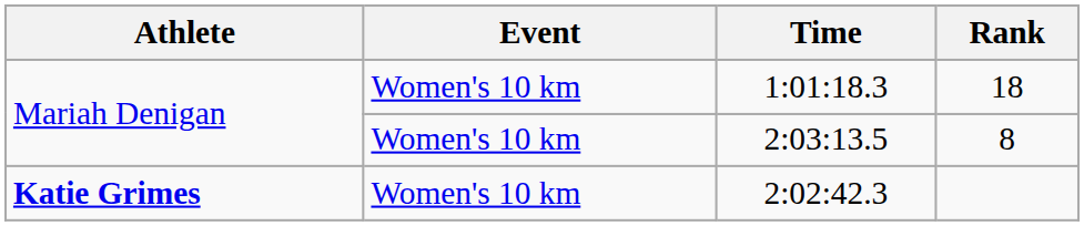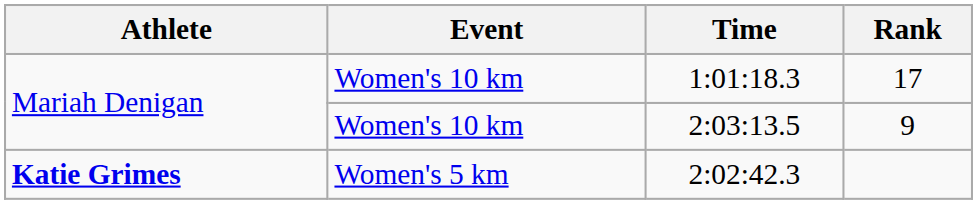 <table class="wikitable" style="text-align:center; font-size:90%; width:30%;">
 <tr>
 <th>Athlete</th>
 <th>Event</th>
 <th>Time</th>
 <th>Rank</th>
 </tr>
 <tr>
 <td align=left rowspan=2><a href='#'>Mariah Denigan</a></td>
 <td align=left><a href='#'>Women's 10 km</a></td>
 <td>1:01:18.3</td>
-<td>18</td>
+<td>17</td>
 </tr>
 <tr>
 <td align=left><a href='#'>Women's 10 km</a></td>
 <td>2:03:13.5</td>
-<td>8</td>
+<td>9</td>
 </tr>
 <tr>
 <td align=left><strong><a href='#'>Katie Grimes</a></strong></td>
-<td align=left><a href='#'>Women's 10 km</a></td>
+<td align=left><a href='#'>Women's 5 km</a></td>
 <td>2:02:42.3</td>
 <td></td>
 </tr>
 </table>
